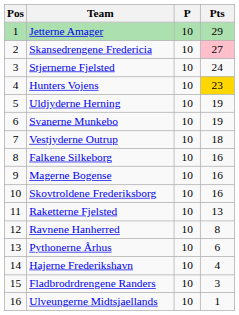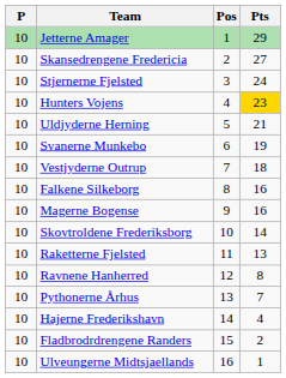 <table class="wikitable" style="font-size: 100%">
 <tr>
+<th width=30>P</th>
+<th width=200>Team</th>
 <th width=20>Pos</th>
-<th width=200>Team</th>
-<th width=30>P</th>
 <th width=40>Pts</th>
 </tr>
 <tr align=center style="background:#ACE1AF;">
+<td>10</td>
+<td align="left"><a href='#'>Jetterne Amager</a></td>
 <td>1</td>
-<td align="left"><a href='#'>Jetterne Amager</a></td>
-<td>10</td>
 <td>29</td>
 </tr>
 <tr align=center>
+<td>10</td>
+<td align="left"><a href='#'>Skansedrengene Fredericia</a></td>
 <td>2</td>
-<td align="left"><a href='#'>Skansedrengene Fredericia</a></td>
-<td>10</td>
-<td style="background: pink;">27</td>
+<td>27</td>
 </tr>
 <tr align=center>
+<td>10</td>
+<td align="left"><a href='#'>Stjernerne Fjelsted</a></td>
 <td>3</td>
-<td align="left"><a href='#'>Stjernerne Fjelsted</a></td>
-<td>10</td>
 <td>24</td>
 </tr>
 <tr align=center>
+<td>10</td>
+<td align="left"><a href='#'>Hunters Vojens</a></td>
 <td>4</td>
-<td align="left"><a href='#'>Hunters Vojens</a></td>
-<td>10</td>
 <td style="background: gold;">23</td>
 </tr>
 <tr align=center>
+<td>10</td>
+<td align="left"><a href='#'>Uldjyderne Herning</a></td>
 <td>5</td>
-<td align="left"><a href='#'>Uldjyderne Herning</a></td>
+<td>21</td>
+</tr>
+<tr align=center>
 <td>10</td>
+<td align="left"><a href='#'>Svanerne Munkebo</a></td>
+<td>6</td>
 <td>19</td>
 </tr>
 <tr align=center>
-<td>6</td>
-<td align="left"><a href='#'>Svanerne Munkebo</a></td>
 <td>10</td>
-<td>19</td>
-</tr>
-<tr align=center>
+<td align="left"><a href='#'>Vestjyderne Outrup</a></td>
 <td>7</td>
-<td align="left"><a href='#'>Vestjyderne Outrup</a></td>
-<td>10</td>
 <td>18</td>
 </tr>
 <tr align=center>
+<td>10</td>
+<td align="left"><a href='#'>Falkene Silkeborg</a></td>
 <td>8</td>
-<td align="left"><a href='#'>Falkene Silkeborg</a></td>
-<td>10</td>
 <td>16</td>
 </tr>
 <tr align=center>
+<td>10</td>
+<td align="left"><a href='#'>Magerne Bogense</a></td>
 <td>9</td>
-<td align="left"><a href='#'>Magerne Bogense</a></td>
-<td>10</td>
 <td>16</td>
 </tr>
 <tr align=center>
 <td>10</td>
 <td align="left"><a href='#'>Skovtroldene Frederiksborg</a></td>
 <td>10</td>
-<td>16</td>
+<td>14</td>
 </tr>
 <tr align=center>
+<td>10</td>
+<td align="left"><a href='#'>Raketterne Fjelsted</a></td>
 <td>11</td>
-<td align="left"><a href='#'>Raketterne Fjelsted</a></td>
-<td>10</td>
 <td>13</td>
 </tr>
 <tr align=center>
+<td>10</td>
+<td align="left"><a href='#'>Ravnene Hanherred</a></td>
 <td>12</td>
-<td align="left"><a href='#'>Ravnene Hanherred</a></td>
-<td>10</td>
 <td>8</td>
 </tr>
 <tr align=center>
+<td>10</td>
+<td align="left"><a href='#'>Pythonerne Århus</a></td>
 <td>13</td>
-<td align="left"><a href='#'>Pythonerne Århus</a></td>
-<td>10</td>
-<td>6</td>
+<td>7</td>
 </tr>
 <tr align=center>
+<td>10</td>
+<td align="left"><a href='#'>Hajerne Frederikshavn</a></td>
 <td>14</td>
-<td align="left"><a href='#'>Hajerne Frederikshavn</a></td>
-<td>10</td>
 <td>4</td>
 </tr>
 <tr align=center>
+<td>10</td>
+<td align="left"><a href='#'>Fladbrodrdrengene Randers</a></td>
 <td>15</td>
-<td align="left"><a href='#'>Fladbrodrdrengene Randers</a></td>
-<td>10</td>
-<td>3</td>
+<td>2</td>
 </tr>
 <tr align=center>
+<td>10</td>
+<td align="left"><a href='#'>Ulveungerne Midtsjaellands</a></td>
 <td>16</td>
-<td align="left"><a href='#'>Ulveungerne Midtsjaellands</a></td>
-<td>10</td>
 <td>1</td>
 </tr>
 </table>
